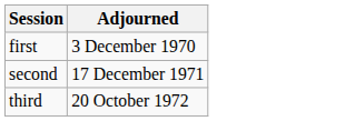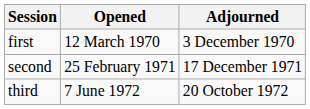 <table class="wikitable">
 <tr>
 <th>Session</th>
+<th>Opened</th>
 <th>Adjourned</th>
 </tr>
 <tr>
 <td>first</td>
+<td>12 March 1970</td>
 <td>3 December 1970</td>
 </tr>
 <tr>
 <td>second</td>
+<td>25 February 1971</td>
 <td>17 December 1971</td>
 </tr>
 <tr>
 <td>third</td>
+<td>7 June 1972</td>
 <td>20 October 1972</td>
 </tr>
 </table>
